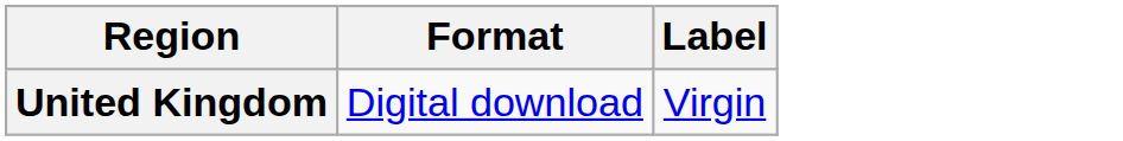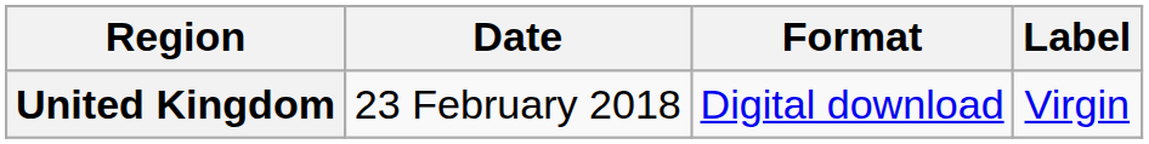 <table class="wikitable plainrowheaders" style="text-align:center">
 <tr>
 <th>Region</th>
+<th>Date</th>
 <th>Format</th>
 <th>Label</th>
 </tr>
 <tr>
 <th scope="row">United Kingdom</th>
+<td>23 February 2018</td>
 <td><a href='#'>Digital download</a></td>
 <td><a href='#'>Virgin</a></td>
 </tr>
 </table>
